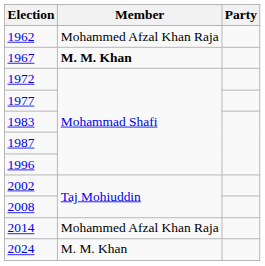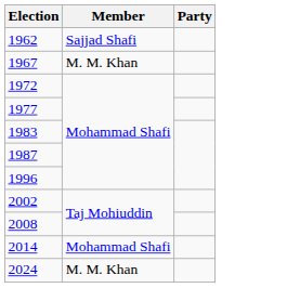 <table class="wikitable sortable">
 <tr>
 <th>Election</th>
 <th>Member</th>
 <th colspan="2">Party</th>
 </tr>
 <tr>
 <td><a href='#'>1962</a></td>
-<td>Mohammed Afzal Khan Raja</td>
+<td><a href='#'>Sajjad Shafi</a></td>
 <td></td>
 </tr>
 <tr>
 <td><a href='#'>1967</a></td>
-<td><strong>M. M. Khan</strong></td>
+<td>M. M. Khan</td>
 <td></td>
 </tr>
 <tr>
 <td><a href='#'>1972</a></td>
 <td rowspan=5><a href='#'>Mohammad Shafi</a></td>
 <td></td>
 </tr>
 <tr>
 <td><a href='#'>1977</a></td>
 <td></td>
 </tr>
 <tr>
 <td><a href='#'>1983</a></td>
 </tr>
 <tr>
 <td><a href='#'>1987</a></td>
 </tr>
 <tr>
 <td><a href='#'>1996</a></td>
 </tr>
 <tr>
 <td><a href='#'>2002</a></td>
 <td rowspan=2><a href='#'>Taj Mohiuddin</a></td>
 <td></td>
 </tr>
 <tr>
 <td><a href='#'>2008</a></td>
 </tr>
 <tr>
 <td><a href='#'>2014</a></td>
-<td>Mohammed Afzal Khan Raja</td>
+<td><a href='#'>Mohammad Shafi</a></td>
 <td></td>
 </tr>
 <tr>
 <td><a href='#'>2024</a></td>
 <td>M. M. Khan</td>
 <td></td>
 </tr>
 </table>
